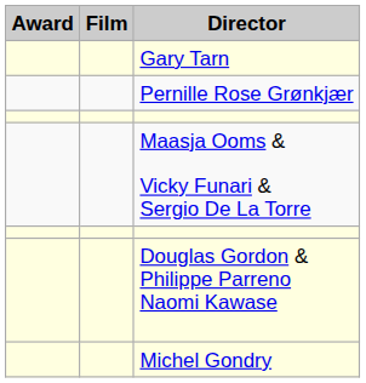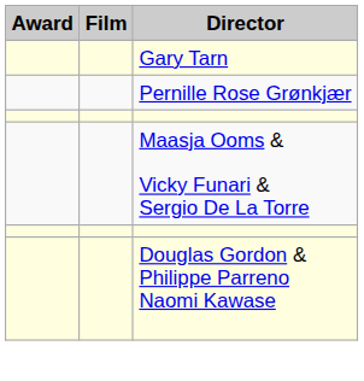 <table border="2" cellpadding="4" cellspacing="0" style="margin: 1em 1em 1em 0; background: #F9F9F9; border: 1px solid #AAAAAA; border-collapse: collapse; font-size: 95%;">
 <tr style="background:#CCCCCC" align="center">
 <th>Award</th>
 <th>Film</th>
 <th>Director</th>
 </tr>
 <tr style="background:lightyellow">
 <td></td>
 <td></td>
 <td> <a href='#'>Gary Tarn</a></td>
 </tr>
 <tr>
 <td></td>
 <td></td>
 <td> <a href='#'>Pernille Rose Grønkjær</a></td>
 </tr>
 <tr style="background:lightyellow">
 <td></td>
 <td></td>
 <td> </td>
 </tr>
 <tr>
 <td></td>
 <td></td>
 <td> <a href='#'>Maasja Ooms</a> &<br> <br> <a href='#'>Vicky Funari</a> &<br> <a href='#'>Sergio De La Torre</a></td>
 </tr>
 <tr style="background:lightyellow">
 <td></td>
 <td></td>
 <td> </td>
 </tr>
 <tr style="background:lightyellow">
 <td></td>
 <td></td>
 <td> <a href='#'>Douglas Gordon</a> &<br> <a href='#'>Philippe Parreno</a><br> <a href='#'>Naomi Kawase</a><br><br></td>
 </tr>
-<tr style="background:lightyellow">
-<td></td>
-<td></td>
-<td> <a href='#'>Michel Gondry</a></td>
-</tr>
 </table>
